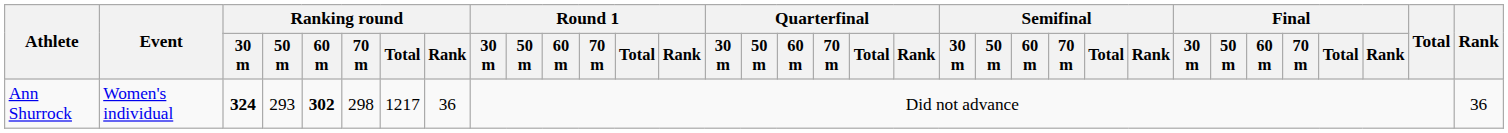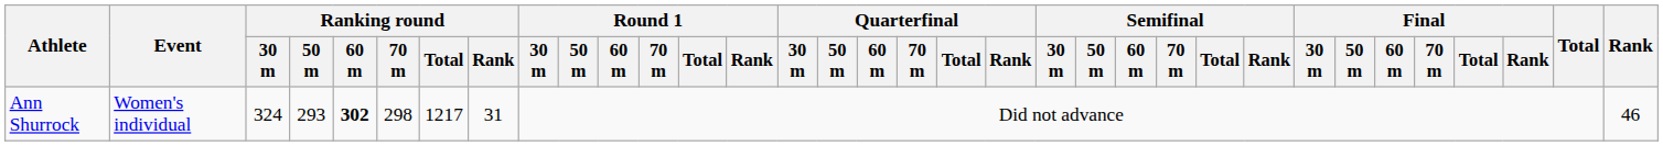 <table class="wikitable" style="font-size:90%;text-align:center;">
 <tr>
 <th rowspan=2>Athlete</th>
 <th rowspan=2>Event</th>
 <th colspan=6>Ranking round</th>
 <th colspan=6>Round 1</th>
 <th colspan=6>Quarterfinal</th>
 <th colspan=6>Semifinal</th>
 <th colspan=6>Final</th>
 <th rowspan=2>Total</th>
 <th rowspan=2>Rank</th>
 </tr>
 <tr style="font-size:95%">
 <th>30 m</th>
 <th>50 m</th>
 <th>60 m</th>
 <th>70 m</th>
 <th>Total</th>
 <th>Rank</th>
 <th>30 m</th>
 <th>50 m</th>
 <th>60 m</th>
 <th>70 m</th>
 <th>Total</th>
 <th>Rank</th>
 <th>30 m</th>
 <th>50 m</th>
 <th>60 m</th>
 <th>70 m</th>
 <th>Total</th>
 <th>Rank</th>
 <th>30 m</th>
 <th>50 m</th>
 <th>60 m</th>
 <th>70 m</th>
 <th>Total</th>
 <th>Rank</th>
 <th>30 m</th>
 <th>50 m</th>
 <th>60 m</th>
 <th>70 m</th>
 <th>Total</th>
 <th>Rank</th>
 </tr>
 <tr>
 <td align=left><a href='#'>Ann Shurrock</a></td>
 <td align=left><a href='#'>Women's individual</a></td>
-<td><strong>324</strong></td>
+<td>324</td>
 <td>293</td>
 <td><strong>302</strong></td>
 <td>298</td>
 <td>1217</td>
-<td>36</td>
+<td>31</td>
 <td colspan=25>Did not advance</td>
-<td>36</td>
+<td>46</td>
 </tr>
 </table>
